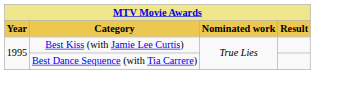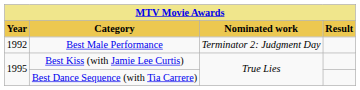 <table class="wikitable">
 <tr>
 <th colspan="4" style="background:#F0E68C" align="center"><a href='#'>MTV Movie Awards</a></th>
 </tr>
 <tr>
 <th style="background:#ECC850;">Year</th>
 <th style="background:#ECC850;">Category</th>
 <th style="background:#ECC850;">Nominated work</th>
 <th style="background:#ECC850;">Result</th>
+</tr>
+<tr>
+<td align="center">1992</td>
+<td align="center"><a href='#'>Best Male Performance</a></td>
+<td align="center"><em>Terminator 2: Judgment Day</em></td>
+<td></td>
 </tr>
 <tr>
 <td align="center" rowspan="2">1995</td>
 <td align="center"><a href='#'>Best Kiss</a> (with <a href='#'>Jamie Lee Curtis</a>)</td>
 <td align="center" rowspan="2"><em>True Lies</em></td>
 <td></td>
 </tr>
 <tr>
 <td align="center"><a href='#'>Best Dance Sequence</a> (with <a href='#'>Tia Carrere</a>)</td>
 <td></td>
 </tr>
 </table>
